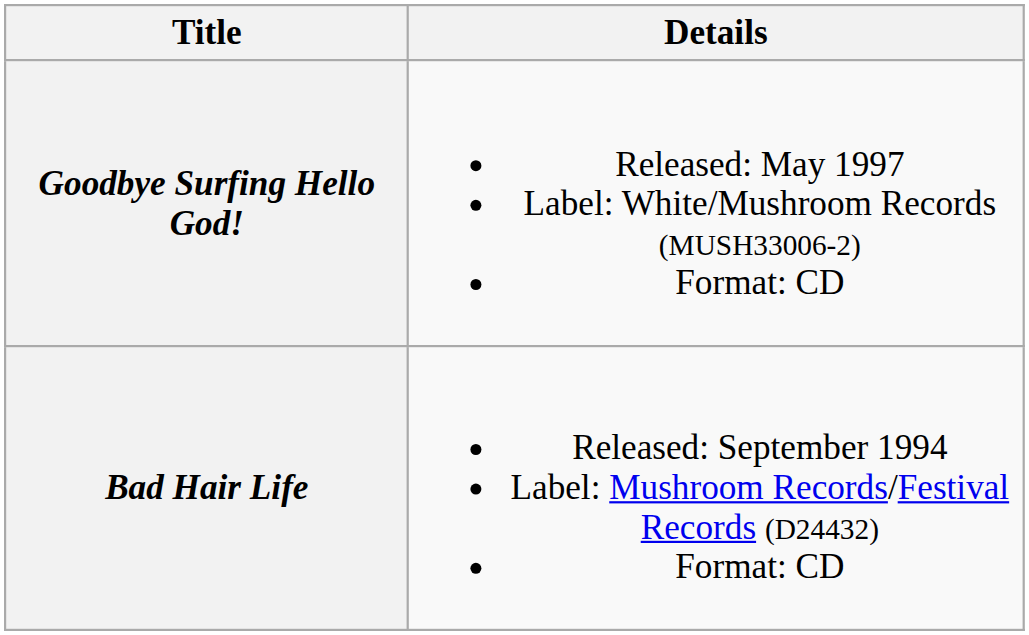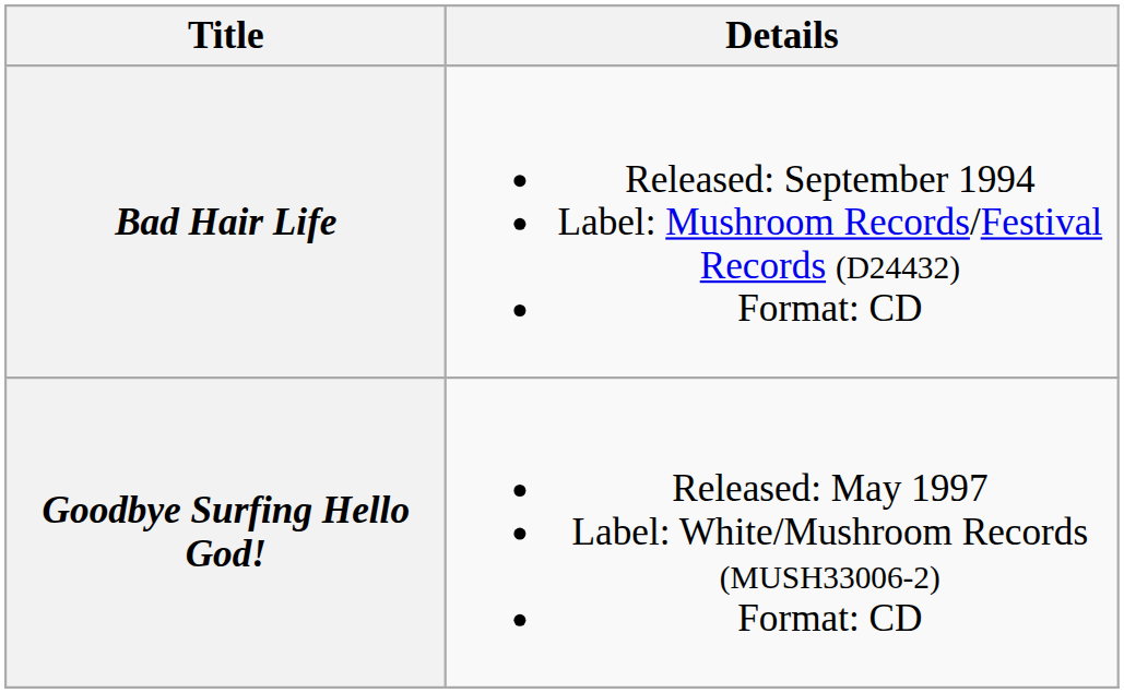 <table class="wikitable plainrowheaders" style="text-align:center;" border="1">
 <tr>
 <th scope="col" style="width:11em;">Title</th>
 <th scope="col" style="width:17em;">Details</th>
 </tr>
 <tr>
+<th scope="row"><em>Bad Hair Life</em></th>
+<td><br><ul><li>Released: September 1994</li><li>Label: <a href='#'>Mushroom Records</a>/<a href='#'>Festival Records</a> <small>(D24432)</small></li><li>Format: CD</li></ul></td>
+</tr>
+<tr>
 <th scope="row"><em>Goodbye Surfing Hello God!</em></th>
 <td><br><ul><li>Released: May 1997</li><li>Label: White/Mushroom Records <small>(MUSH33006-2)</small></li><li>Format: CD</li></ul></td>
 </tr>
-<tr>
-<th scope="row"><em>Bad Hair Life</em></th>
-<td><br><ul><li>Released: September 1994</li><li>Label: <a href='#'>Mushroom Records</a>/<a href='#'>Festival Records</a> <small>(D24432)</small></li><li>Format: CD</li></ul></td>
-</tr>
 </table>
